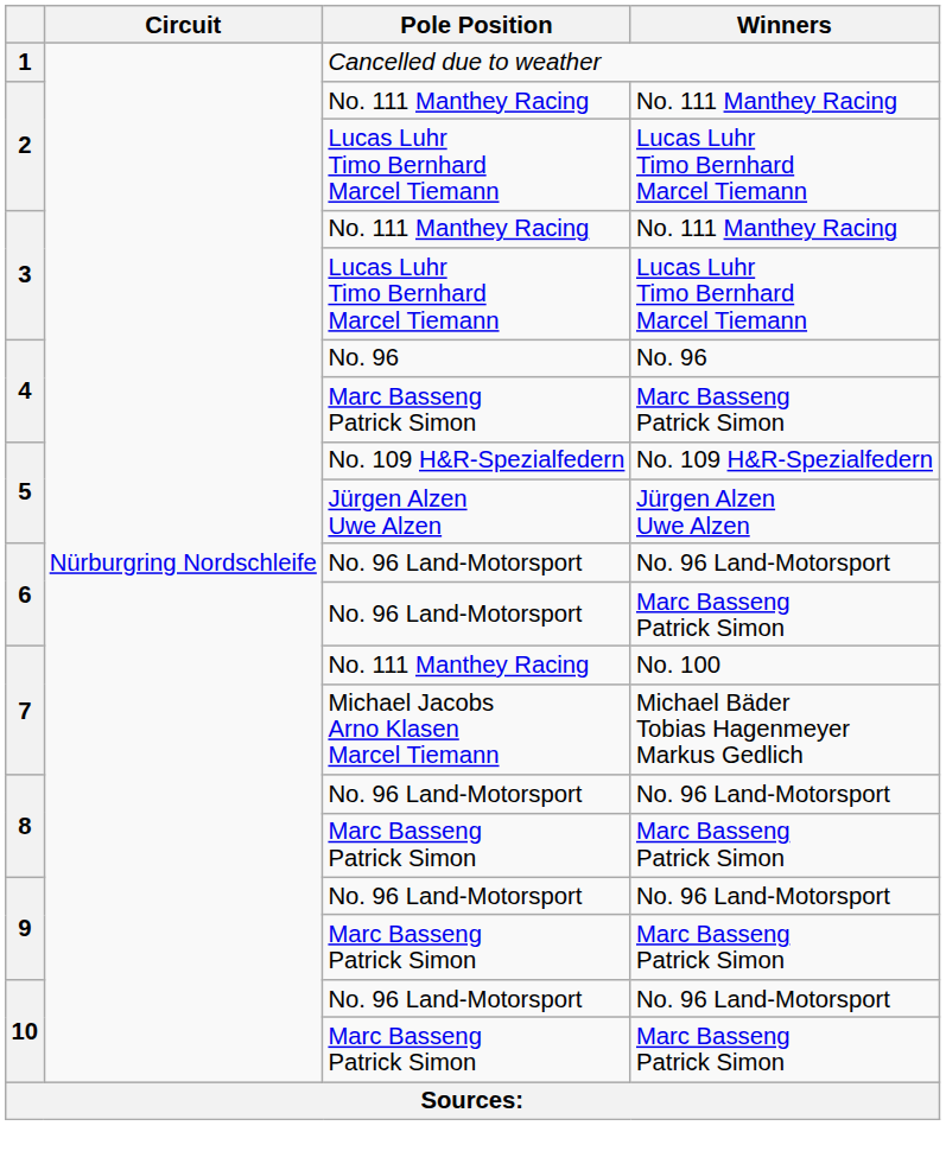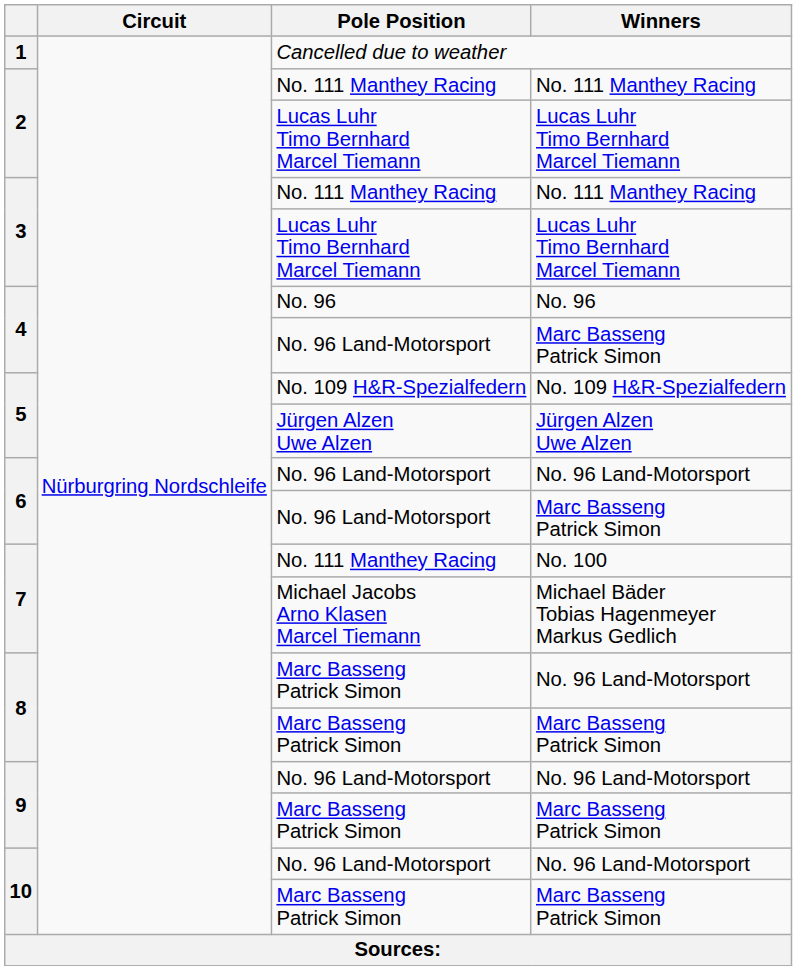 <table class="wikitable" style="font-size: 85%;">
 <tr>
 <th></th>
 <th>Circuit</th>
 <th>Pole Position</th>
 <th>Winners</th>
 </tr>
 <tr>
 <th>1</th>
 <td rowspan=19> <a href='#'>Nürburgring Nordschleife</a></td>
 <td colspan=2><em>Cancelled due to weather</em></td>
 </tr>
 <tr>
 <th rowspan=2>2</th>
 <td>No. 111 <a href='#'>Manthey Racing</a></td>
 <td>No. 111 <a href='#'>Manthey Racing</a></td>
 </tr>
 <tr>
 <td> <a href='#'>Lucas Luhr</a><br> <a href='#'>Timo Bernhard</a><br> <a href='#'>Marcel Tiemann</a></td>
 <td> <a href='#'>Lucas Luhr</a><br> <a href='#'>Timo Bernhard</a><br> <a href='#'>Marcel Tiemann</a></td>
 </tr>
 <tr>
 <th rowspan=2>3</th>
 <td>No. 111 <a href='#'>Manthey Racing</a></td>
 <td>No. 111 <a href='#'>Manthey Racing</a></td>
 </tr>
 <tr>
 <td> <a href='#'>Lucas Luhr</a><br> <a href='#'>Timo Bernhard</a><br> <a href='#'>Marcel Tiemann</a></td>
 <td> <a href='#'>Lucas Luhr</a><br> <a href='#'>Timo Bernhard</a><br> <a href='#'>Marcel Tiemann</a></td>
 </tr>
 <tr>
 <th rowspan=2>4</th>
 <td>No. 96</td>
 <td>No. 96</td>
 </tr>
 <tr>
-<td> <a href='#'>Marc Basseng</a><br> Patrick Simon</td>
+<td>No. 96 Land-Motorsport</td>
 <td> <a href='#'>Marc Basseng</a><br> Patrick Simon</td>
 </tr>
 <tr>
 <th rowspan=2>5</th>
 <td>No. 109 <a href='#'>H&R-Spezialfedern</a></td>
 <td>No. 109 <a href='#'>H&R-Spezialfedern</a></td>
 </tr>
 <tr>
 <td> <a href='#'>Jürgen Alzen</a><br> <a href='#'>Uwe Alzen</a></td>
 <td> <a href='#'>Jürgen Alzen</a><br> <a href='#'>Uwe Alzen</a></td>
 </tr>
 <tr>
 <th rowspan=2>6</th>
 <td>No. 96 Land-Motorsport</td>
 <td>No. 96 Land-Motorsport</td>
 </tr>
 <tr>
 <td>No. 96 Land-Motorsport</td>
 <td> <a href='#'>Marc Basseng</a><br> Patrick Simon</td>
 </tr>
 <tr>
 <th rowspan=2>7</th>
 <td>No. 111 <a href='#'>Manthey Racing</a></td>
 <td>No. 100</td>
 </tr>
 <tr>
 <td> Michael Jacobs<br> <a href='#'>Arno Klasen</a><br> <a href='#'>Marcel Tiemann</a></td>
 <td> Michael Bäder<br> Tobias Hagenmeyer<br> Markus Gedlich</td>
 </tr>
 <tr>
 <th rowspan=2>8</th>
-<td>No. 96 Land-Motorsport</td>
+<td> <a href='#'>Marc Basseng</a><br> Patrick Simon</td>
 <td>No. 96 Land-Motorsport</td>
 </tr>
 <tr>
 <td> <a href='#'>Marc Basseng</a><br> Patrick Simon</td>
 <td> <a href='#'>Marc Basseng</a><br> Patrick Simon</td>
 </tr>
 <tr>
 <th rowspan=2>9</th>
 <td>No. 96 Land-Motorsport</td>
 <td>No. 96 Land-Motorsport</td>
 </tr>
 <tr>
 <td> <a href='#'>Marc Basseng</a><br> Patrick Simon</td>
 <td> <a href='#'>Marc Basseng</a><br> Patrick Simon</td>
 </tr>
 <tr>
 <th rowspan=2>10</th>
 <td>No. 96 Land-Motorsport</td>
 <td>No. 96 Land-Motorsport</td>
 </tr>
 <tr>
 <td> <a href='#'>Marc Basseng</a><br> Patrick Simon</td>
 <td> <a href='#'>Marc Basseng</a><br> Patrick Simon</td>
 </tr>
 <tr>
 <th colspan=4>Sources:</th>
 </tr>
 </table>
